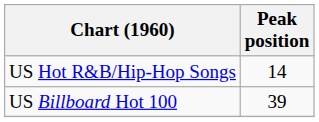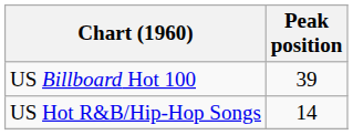 <table class="wikitable">
 <tr>
 <th align="left">Chart (1960)</th>
 <th align="left">Peak<br>position</th>
 </tr>
 <tr>
+<td align="left">US <a href='#'><em>Billboard</em> Hot 100</a></td>
+<td align="center">39</td>
+</tr>
+<tr>
 <td align="left">US <a href='#'>Hot R&B/Hip-Hop Songs</a></td>
 <td align="center">14</td>
 </tr>
 <tr>
-<td align="left">US <a href='#'><em>Billboard</em> Hot 100</a></td>
-<td align="center">39</td>
-</tr>
-<tr>
 </tr>
 </table>
